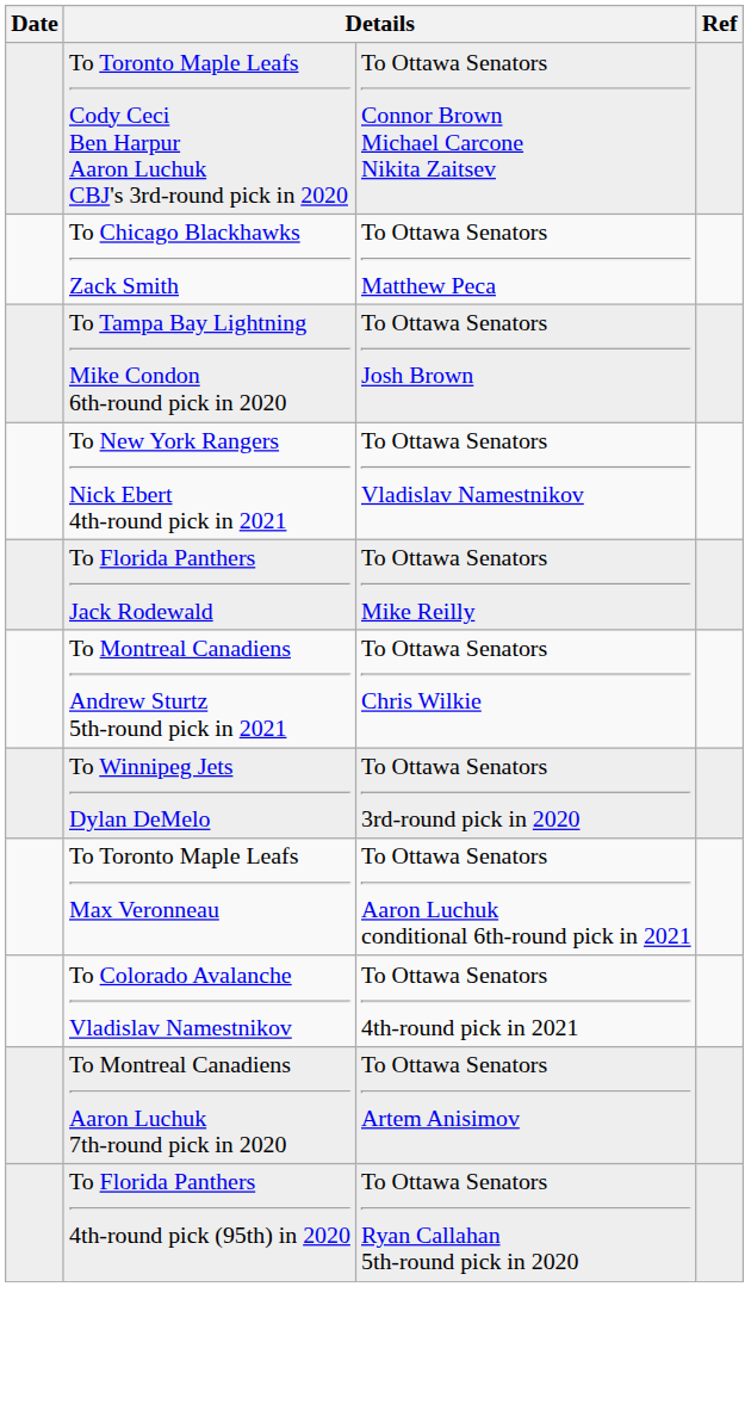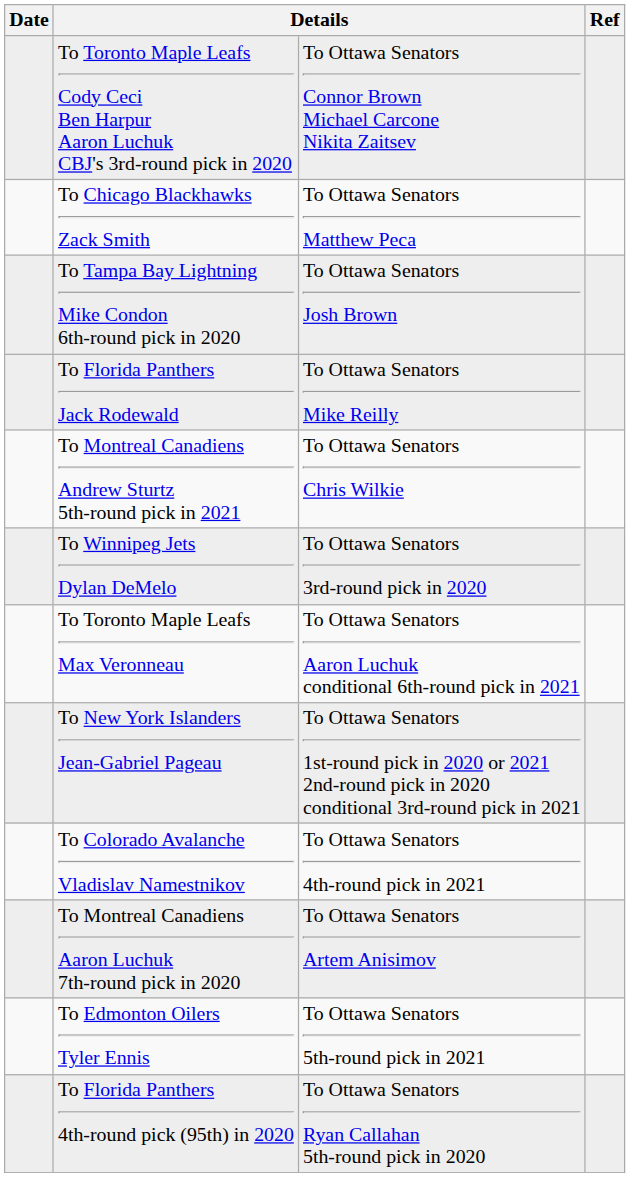 <table class="wikitable">
 <tr>
 <th>Date</th>
 <th colspan="2">Details</th>
 <th>Ref</th>
 </tr>
 <tr style="background:#eee;">
 <td></td>
 <td style="vertical-align:top">To <a href='#'>Toronto Maple Leafs</a><hr><a href='#'>Cody Ceci</a><br><a href='#'>Ben Harpur</a><br><a href='#'>Aaron Luchuk</a><br><a href='#'>CBJ</a>'s 3rd-round pick in <a href='#'>2020</a></td>
 <td style="vertical-align:top">To Ottawa Senators<hr><a href='#'>Connor Brown</a><br><a href='#'>Michael Carcone</a><br><a href='#'>Nikita Zaitsev</a></td>
 <td></td>
 </tr>
 <tr>
 <td></td>
 <td style="vertical-align:top">To <a href='#'>Chicago Blackhawks</a><hr><a href='#'>Zack Smith</a></td>
 <td style="vertical-align:top">To Ottawa Senators<hr><a href='#'>Matthew Peca</a></td>
 <td></td>
 </tr>
 <tr style="background:#eee;">
 <td></td>
 <td style="vertical-align:top">To <a href='#'>Tampa Bay Lightning</a><hr><a href='#'>Mike Condon</a><br>6th-round pick in 2020</td>
 <td style="vertical-align:top">To Ottawa Senators<hr><a href='#'>Josh Brown</a></td>
-<td></td>
-</tr>
-<tr>
-<td></td>
-<td style="vertical-align:top">To <a href='#'>New York Rangers</a><hr><a href='#'>Nick Ebert</a><br>4th-round pick in <a href='#'>2021</a></td>
-<td style="vertical-align:top">To Ottawa Senators<hr><a href='#'>Vladislav Namestnikov</a></td>
 <td></td>
 </tr>
 <tr style="background:#eee;">
 <td></td>
 <td style="vertical-align:top">To <a href='#'>Florida Panthers</a><hr><a href='#'>Jack Rodewald</a></td>
 <td style="vertical-align:top">To Ottawa Senators<hr><a href='#'>Mike Reilly</a></td>
 <td></td>
 </tr>
 <tr>
 <td></td>
 <td style="vertical-align:top">To <a href='#'>Montreal Canadiens</a><hr><a href='#'>Andrew Sturtz</a><br>5th-round pick in <a href='#'>2021</a></td>
 <td style="vertical-align:top">To Ottawa Senators<hr><a href='#'>Chris Wilkie</a></td>
 <td></td>
 </tr>
 <tr style="background:#eee;">
 <td></td>
 <td style="vertical-align:top">To <a href='#'>Winnipeg Jets</a><hr><a href='#'>Dylan DeMelo</a></td>
 <td style="vertical-align:top">To Ottawa Senators<hr>3rd-round pick in <a href='#'>2020</a></td>
 <td></td>
 </tr>
 <tr>
 <td></td>
 <td style="vertical-align:top">To Toronto Maple Leafs<hr><a href='#'>Max Veronneau</a></td>
 <td style="vertical-align:top">To Ottawa Senators<hr><a href='#'>Aaron Luchuk</a><br>conditional 6th-round pick in <a href='#'>2021</a></td>
 <td></td>
 </tr>
+<tr style="background:#eee;">
+<td></td>
+<td style="vertical-align:top">To <a href='#'>New York Islanders</a><hr><a href='#'>Jean-Gabriel Pageau</a></td>
+<td style="vertical-align:top">To Ottawa Senators<hr>1st-round pick in <a href='#'>2020</a> or <a href='#'>2021</a><br>2nd-round pick in 2020<br>conditional 3rd-round pick in 2021</td>
+<td></td>
+</tr>
 <tr>
 <td></td>
 <td style="vertical-align:top">To <a href='#'>Colorado Avalanche</a><hr><a href='#'>Vladislav Namestnikov</a></td>
 <td style="vertical-align:top">To Ottawa Senators<hr>4th-round pick in 2021</td>
 <td></td>
 </tr>
 <tr style="background:#eee;">
 <td></td>
 <td style="vertical-align:top">To Montreal Canadiens<hr><a href='#'>Aaron Luchuk</a><br>7th-round pick in 2020</td>
 <td style="vertical-align:top">To Ottawa Senators<hr><a href='#'>Artem Anisimov</a></td>
 <td></td>
 </tr>
+<tr>
+<td></td>
+<td style="vertical-align:top">To <a href='#'>Edmonton Oilers</a><hr><a href='#'>Tyler Ennis</a></td>
+<td style="vertical-align:top">To Ottawa Senators<hr>5th-round pick in 2021</td>
+<td></td>
+</tr>
 <tr style="background:#eee;">
 <td></td>
 <td style="vertical-align:top">To <a href='#'>Florida Panthers</a><hr> 4th-round pick (95th) in <a href='#'>2020</a></td>
 <td style="vertical-align:top">To Ottawa Senators<hr><a href='#'>Ryan Callahan</a><br>5th-round pick in 2020</td>
 <td></td>
 </tr>
 </table>
